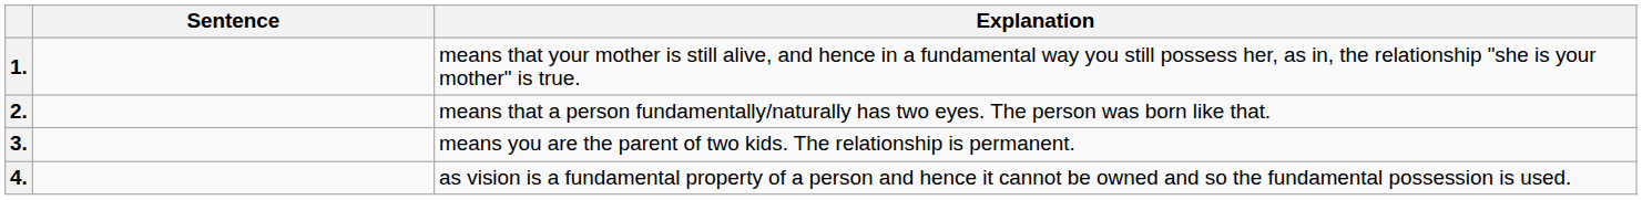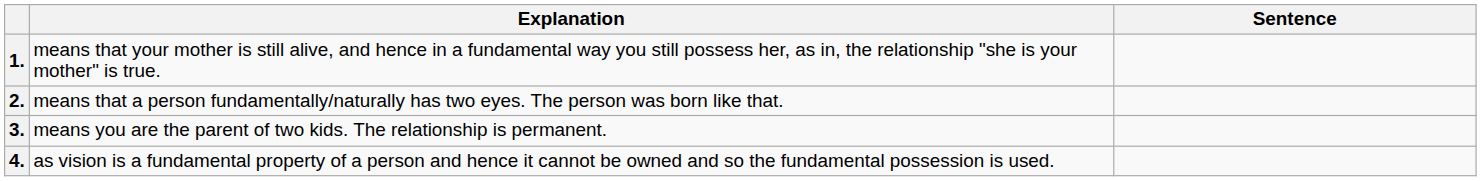 <table class="wikitable">
 <tr>
 <th></th>
+<th>Explanation</th>
 <th width="300px">Sentence</th>
-<th>Explanation</th>
 </tr>
 <tr>
 <th>1.</th>
+<td>means that your mother is still alive, and hence in a fundamental way you still possess her, as in, the relationship "she is your mother" is true.</td>
 <td></td>
-<td>means that your mother is still alive, and hence in a fundamental way you still possess her, as in, the relationship "she is your mother" is true.</td>
 </tr>
 <tr>
 <th>2.</th>
+<td>means that a person fundamentally/naturally has two eyes. The person was born like that.</td>
 <td></td>
-<td>means that a person fundamentally/naturally has two eyes. The person was born like that.</td>
 </tr>
 <tr>
 <th>3.</th>
+<td>means you are the parent of two kids. The relationship is permanent.</td>
 <td></td>
-<td>means you are the parent of two kids. The relationship is permanent.</td>
 </tr>
 <tr>
 <th>4.</th>
+<td>as vision is a fundamental property of a person and hence it cannot be owned and so the fundamental possession is used.</td>
 <td></td>
-<td>as vision is a fundamental property of a person and hence it cannot be owned and so the fundamental possession is used.</td>
 </tr>
 </table>
